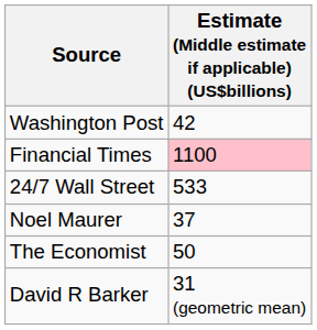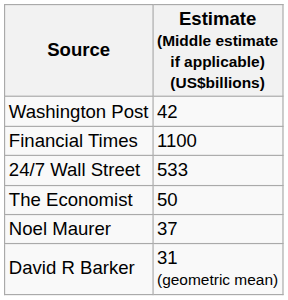 <table class="wikitable col1left col2right">
 <tr>
 <th>Source</th>
 <th>Estimate<br><small>(Middle estimate<br>if applicable)<br>(US$billions)</small></th>
 </tr>
 <tr>
 <td>Washington Post</td>
 <td>42</td>
 </tr>
 <tr>
 <td>Financial Times</td>
-<td style="background: pink;">1100</td>
+<td>1100</td>
 </tr>
 <tr>
 <td>24/7 Wall Street</td>
 <td>533</td>
 </tr>
 <tr>
+<td>The Economist</td>
+<td>50</td>
+</tr>
+<tr>
 <td>Noel Maurer</td>
 <td>37</td>
-</tr>
-<tr>
-<td>The Economist</td>
-<td>50</td>
 </tr>
 <tr>
 <td>David R Barker</td>
 <td>31<br><small>(geometric mean)</small></td>
 </tr>
 </table>
